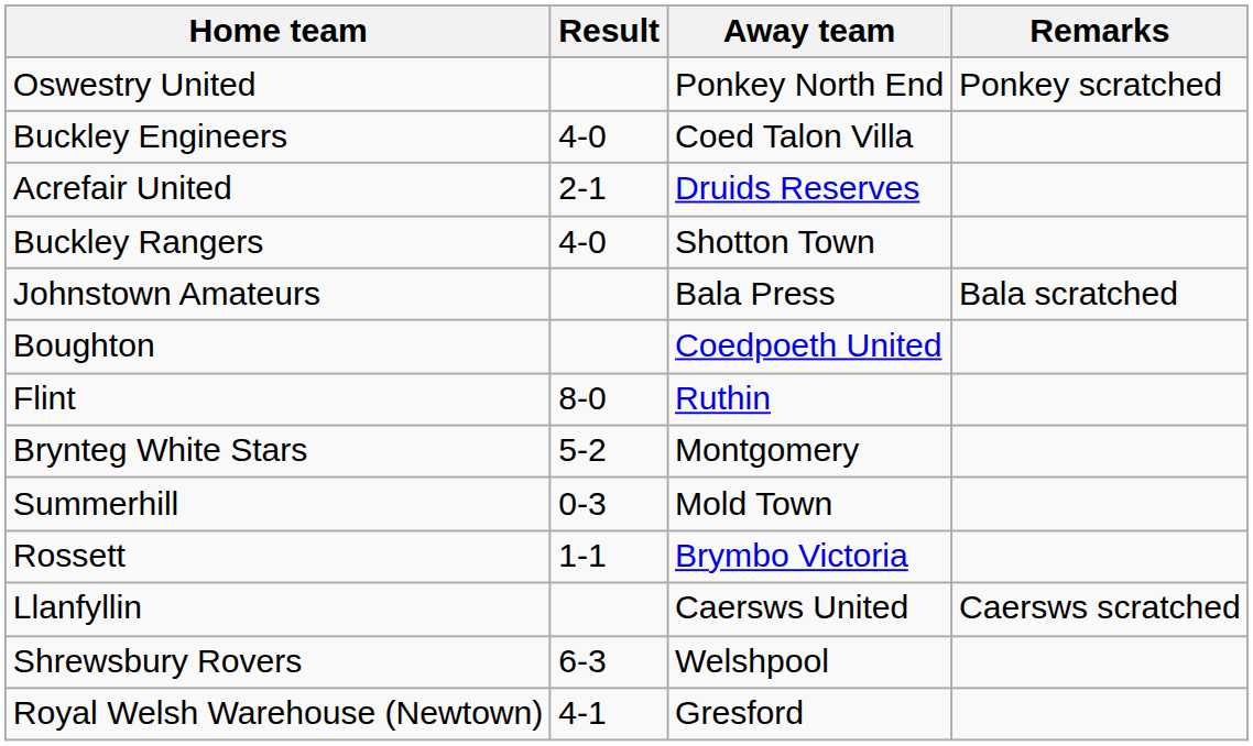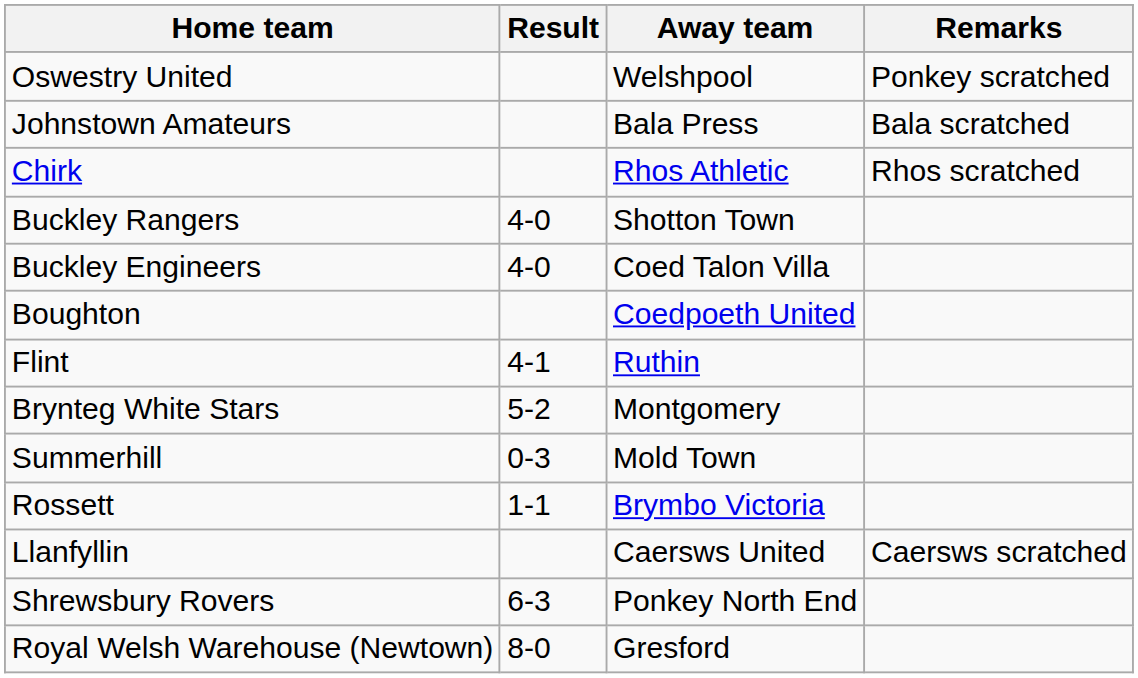 <table class="wikitable">
 <tr>
 <th>Home team</th>
 <th>Result</th>
 <th>Away team</th>
 <th>Remarks</th>
 </tr>
 <tr>
 <td> Oswestry United</td>
 <td></td>
-<td>Ponkey North End</td>
+<td>Welshpool</td>
 <td>Ponkey scratched</td>
 </tr>
 <tr>
-<td>Buckley Engineers</td>
-<td>4-0</td>
-<td>Coed Talon Villa</td>
+<td>Johnstown Amateurs</td>
 <td></td>
+<td>Bala Press</td>
+<td>Bala scratched</td>
 </tr>
 <tr>
-<td>Acrefair United</td>
-<td>2-1</td>
-<td><a href='#'>Druids Reserves</a></td>
+<td><a href='#'>Chirk</a></td>
 <td></td>
+<td><a href='#'>Rhos Athletic</a></td>
+<td>Rhos scratched</td>
 </tr>
 <tr>
 <td>Buckley Rangers</td>
 <td>4-0</td>
 <td>Shotton Town</td>
 <td></td>
 </tr>
 <tr>
-<td>Johnstown Amateurs</td>
+<td>Buckley Engineers</td>
+<td>4-0</td>
+<td>Coed Talon Villa</td>
 <td></td>
-<td>Bala Press</td>
-<td>Bala scratched</td>
 </tr>
 <tr>
 <td> Boughton</td>
 <td></td>
 <td><a href='#'>Coedpoeth United</a></td>
 <td></td>
 </tr>
 <tr>
 <td>Flint</td>
-<td>8-0</td>
+<td>4-1</td>
 <td><a href='#'>Ruthin</a></td>
 <td></td>
 </tr>
 <tr>
 <td>Brynteg White Stars</td>
 <td>5-2</td>
 <td>Montgomery</td>
 <td></td>
 </tr>
 <tr>
 <td>Summerhill</td>
 <td>0-3</td>
 <td>Mold Town</td>
 <td></td>
 </tr>
 <tr>
 <td>Rossett</td>
 <td>1-1</td>
 <td><a href='#'>Brymbo Victoria</a></td>
 <td></td>
 </tr>
 <tr>
 <td>Llanfyllin</td>
 <td></td>
 <td>Caersws United</td>
 <td>Caersws scratched</td>
 </tr>
 <tr>
 <td> Shrewsbury Rovers</td>
 <td>6-3</td>
-<td>Welshpool</td>
+<td>Ponkey North End</td>
 <td></td>
 </tr>
 <tr>
 <td>Royal Welsh Warehouse (Newtown)</td>
-<td>4-1</td>
+<td>8-0</td>
 <td>Gresford</td>
 <td></td>
 </tr>
 </table>
